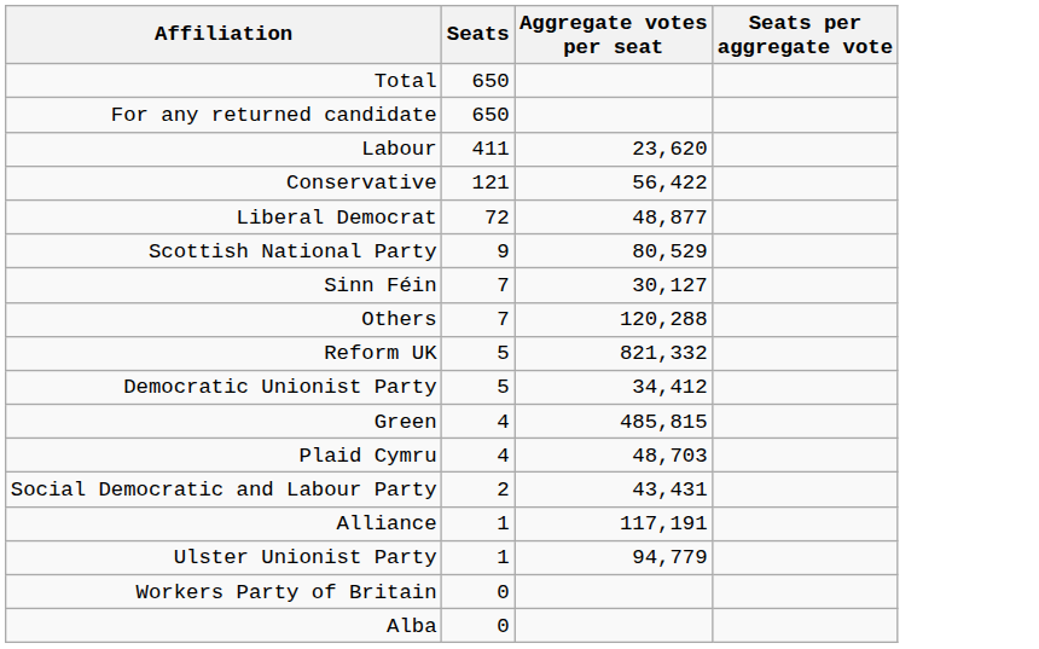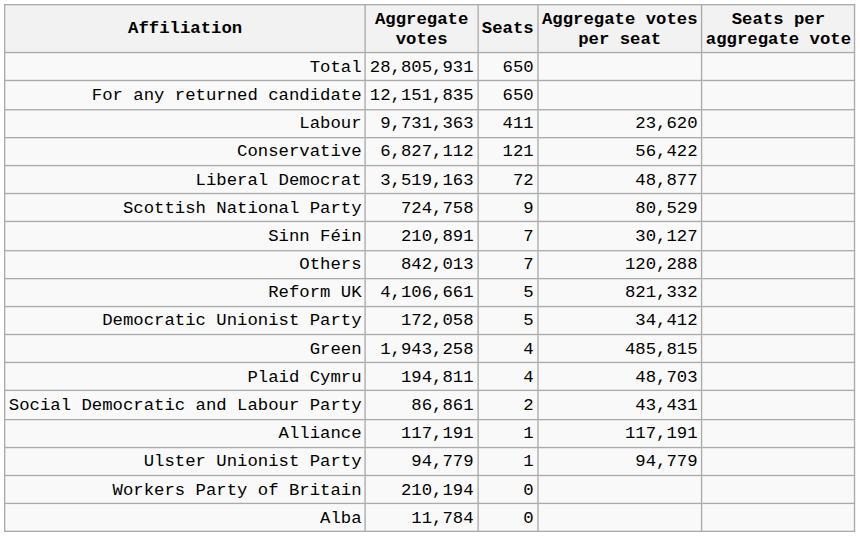 <table class="sortable wikitable" style="text-align:right">
 <tr>
 <th>Affiliation</th>
+<th>Aggregate<br>votes</th>
 <th>Seats</th>
 <th>Aggregate votes<br>per seat</th>
 <th>Seats per<br>aggregate vote</th>
 </tr>
 <tr>
 <td>Total</td>
+<td>28,805,931</td>
 <td>650</td>
 <td></td>
 <td></td>
 </tr>
 <tr>
 <td>For any returned candidate</td>
+<td>12,151,835</td>
 <td>650</td>
 <td></td>
 <td></td>
 </tr>
 <tr>
 <td>Labour</td>
+<td>9,731,363</td>
 <td>411</td>
 <td>23,620</td>
 <td></td>
 </tr>
 <tr>
 <td>Conservative</td>
+<td>6,827,112</td>
 <td>121</td>
 <td>56,422</td>
 <td></td>
 </tr>
 <tr>
 <td>Liberal Democrat</td>
+<td>3,519,163</td>
 <td>72</td>
 <td>48,877</td>
 <td></td>
 </tr>
 <tr>
 <td>Scottish National Party</td>
+<td>724,758</td>
 <td>9</td>
 <td>80,529</td>
 <td></td>
 </tr>
 <tr>
 <td>Sinn Féin</td>
+<td>210,891</td>
 <td>7</td>
 <td>30,127</td>
 <td></td>
 </tr>
 <tr>
 <td>Others</td>
+<td>842,013</td>
 <td>7</td>
 <td>120,288</td>
 <td></td>
 </tr>
 <tr>
 <td>Reform UK</td>
+<td>4,106,661</td>
 <td>5</td>
 <td>821,332</td>
 <td></td>
 </tr>
 <tr>
 <td>Democratic Unionist Party</td>
+<td>172,058</td>
 <td>5</td>
 <td>34,412</td>
 <td></td>
 </tr>
 <tr>
 <td>Green</td>
+<td>1,943,258</td>
 <td>4</td>
 <td>485,815</td>
 <td></td>
 </tr>
 <tr>
 <td>Plaid Cymru</td>
+<td>194,811</td>
 <td>4</td>
 <td>48,703</td>
 <td></td>
 </tr>
 <tr>
 <td>Social Democratic and Labour Party</td>
+<td>86,861</td>
 <td>2</td>
 <td>43,431</td>
 <td></td>
 </tr>
 <tr>
 <td>Alliance</td>
+<td>117,191</td>
 <td>1</td>
 <td>117,191</td>
 <td></td>
 </tr>
 <tr>
 <td>Ulster Unionist Party</td>
+<td>94,779</td>
 <td>1</td>
 <td>94,779</td>
 <td></td>
 </tr>
 <tr>
 <td>Workers Party of Britain</td>
+<td>210,194</td>
 <td>0</td>
 <td></td>
 <td></td>
 </tr>
 <tr>
 <td>Alba</td>
+<td>11,784</td>
 <td>0</td>
 <td></td>
 <td></td>
 </tr>
 </table>
